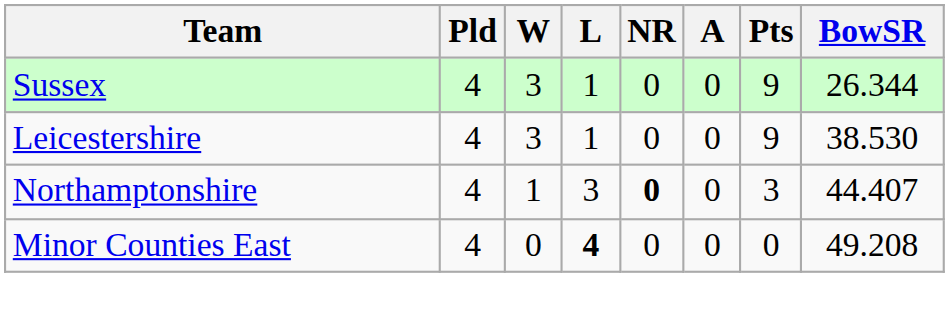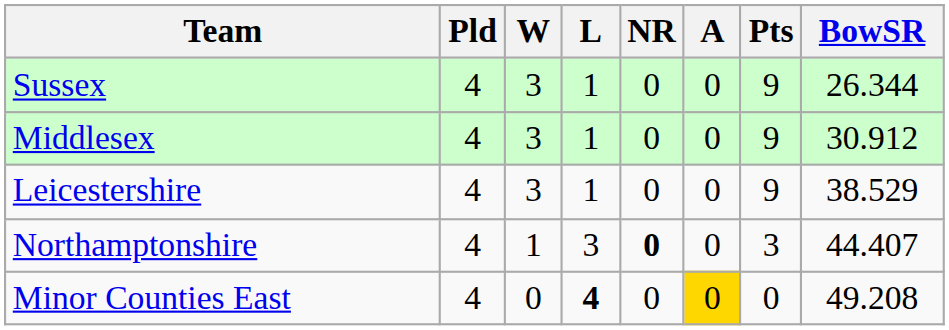 <table class="wikitable" style="text-align:center">
 <tr>
 <th width=200>Team</th>
 <th width=20>Pld</th>
 <th width=20>W</th>
 <th width=20>L</th>
 <th width=20>NR</th>
 <th width=20>A</th>
 <th width=20>Pts</th>
 <th width=60><a href='#'>BowSR</a></th>
 </tr>
 <tr bgcolor="#ccffcc">
 <td align=left><a href='#'>Sussex</a></td>
 <td>4</td>
 <td>3</td>
 <td>1</td>
 <td>0</td>
 <td>0</td>
 <td>9</td>
 <td>26.344</td>
 </tr>
+<tr bgcolor="#ccffcc">
+<td align=left><a href='#'>Middlesex</a></td>
+<td>4</td>
+<td>3</td>
+<td>1</td>
+<td>0</td>
+<td>0</td>
+<td>9</td>
+<td>30.912</td>
+</tr>
 <tr>
 <td align=left><a href='#'>Leicestershire</a></td>
 <td>4</td>
 <td>3</td>
 <td>1</td>
 <td>0</td>
 <td>0</td>
 <td>9</td>
-<td>38.530</td>
+<td>38.529</td>
 </tr>
 <tr>
 <td align=left><a href='#'>Northamptonshire</a></td>
 <td>4</td>
 <td>1</td>
 <td>3</td>
 <td><strong>0</strong></td>
 <td>0</td>
 <td>3</td>
 <td>44.407</td>
 </tr>
 <tr>
 <td align=left><a href='#'>Minor Counties East</a></td>
 <td>4</td>
 <td>0</td>
 <td><strong>4</strong></td>
 <td>0</td>
-<td>0</td>
+<td style="background: gold;">0</td>
 <td>0</td>
 <td>49.208</td>
 </tr>
 </table>
